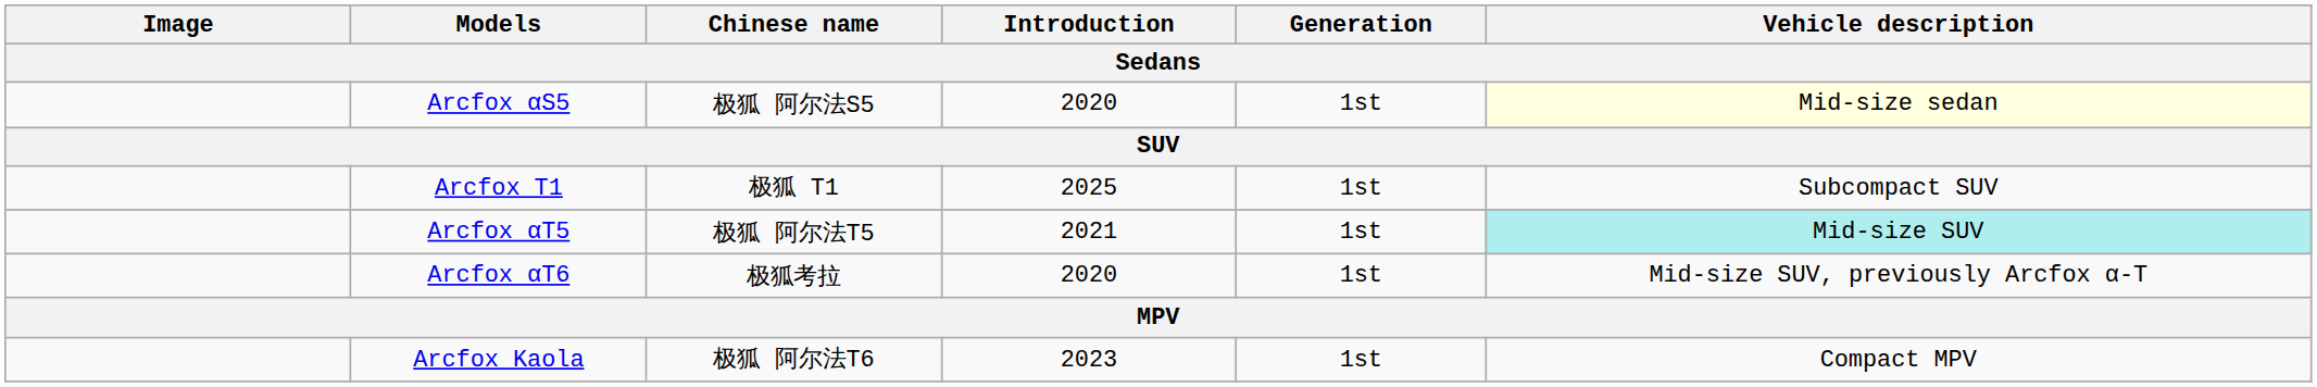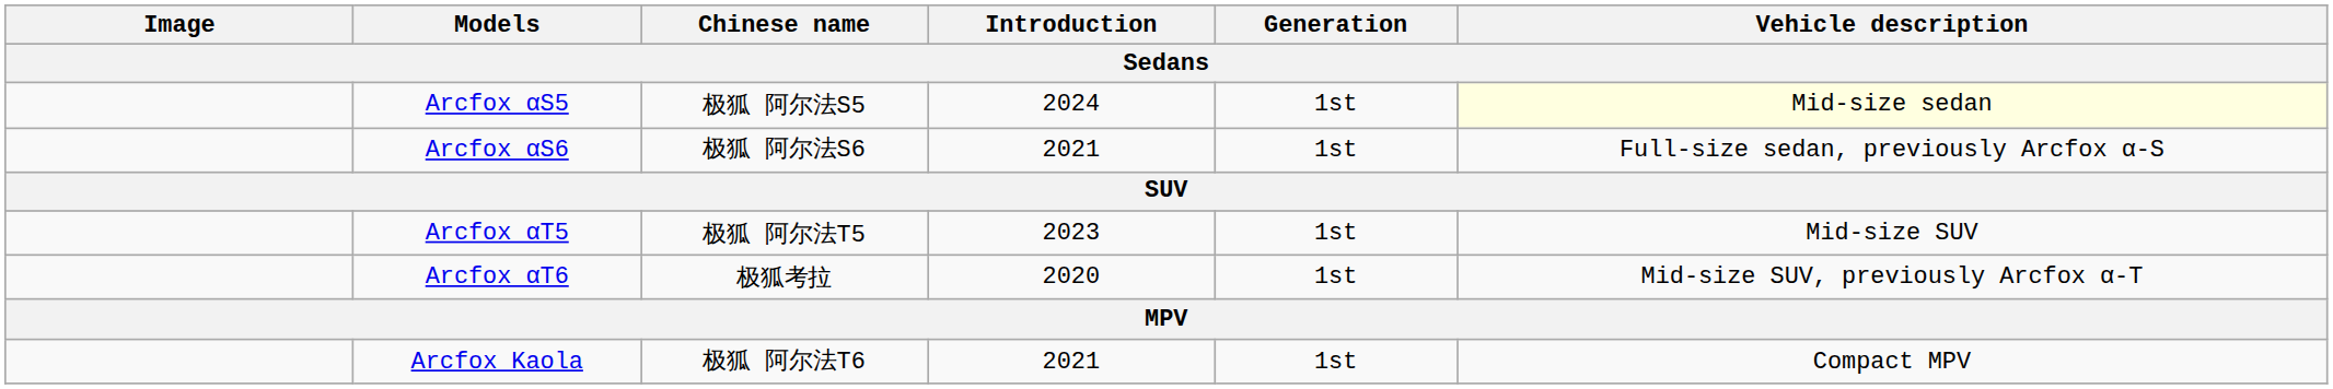 <table class="wikitable sortable" style="text-align: center; width: 100%">
 <tr>
 <th class="unsortable" width="15%">Image</th>
 <th>Models</th>
 <th>Chinese name</th>
 <th>Introduction</th>
 <th class="unsortable">Generation</th>
 <th>Vehicle description</th>
 </tr>
 <tr>
 <th colspan="6">Sedans</th>
 </tr>
 <tr>
 <td></td>
 <td><a href='#'>Arcfox αS5</a></td>
 <td>极狐 阿尔法S5</td>
-<td>2020</td>
+<td>2024</td>
 <td>1st</td>
 <td style="background: lightyellow;">Mid-size sedan</td>
+</tr>
+<tr>
+<td></td>
+<td><a href='#'>Arcfox αS6</a></td>
+<td>极狐 阿尔法S6</td>
+<td>2021</td>
+<td>1st</td>
+<td>Full-size sedan, previously Arcfox α-S</td>
 </tr>
 <tr>
 <th colspan="6">SUV</th>
 </tr>
 <tr>
 <td></td>
-<td><a href='#'>Arcfox T1</a></td>
-<td>极狐 T1</td>
-<td>2025</td>
-<td>1st</td>
-<td>Subcompact SUV</td>
-</tr>
-<tr>
-<td></td>
 <td><a href='#'>Arcfox αT5</a></td>
 <td>极狐 阿尔法T5</td>
-<td>2021</td>
+<td>2023</td>
 <td>1st</td>
-<td style="background: paleturquoise;">Mid-size SUV</td>
+<td>Mid-size SUV</td>
 </tr>
 <tr>
 <td></td>
 <td><a href='#'>Arcfox αT6</a></td>
 <td>极狐考拉</td>
 <td>2020</td>
 <td>1st</td>
 <td>Mid-size SUV, previously Arcfox α-T</td>
 </tr>
 <tr>
 <th colspan="6">MPV</th>
 </tr>
 <tr>
 <td></td>
 <td><a href='#'>Arcfox Kaola</a></td>
 <td>极狐 阿尔法T6</td>
-<td>2023</td>
+<td>2021</td>
 <td>1st</td>
 <td>Compact MPV</td>
 </tr>
 </table>
